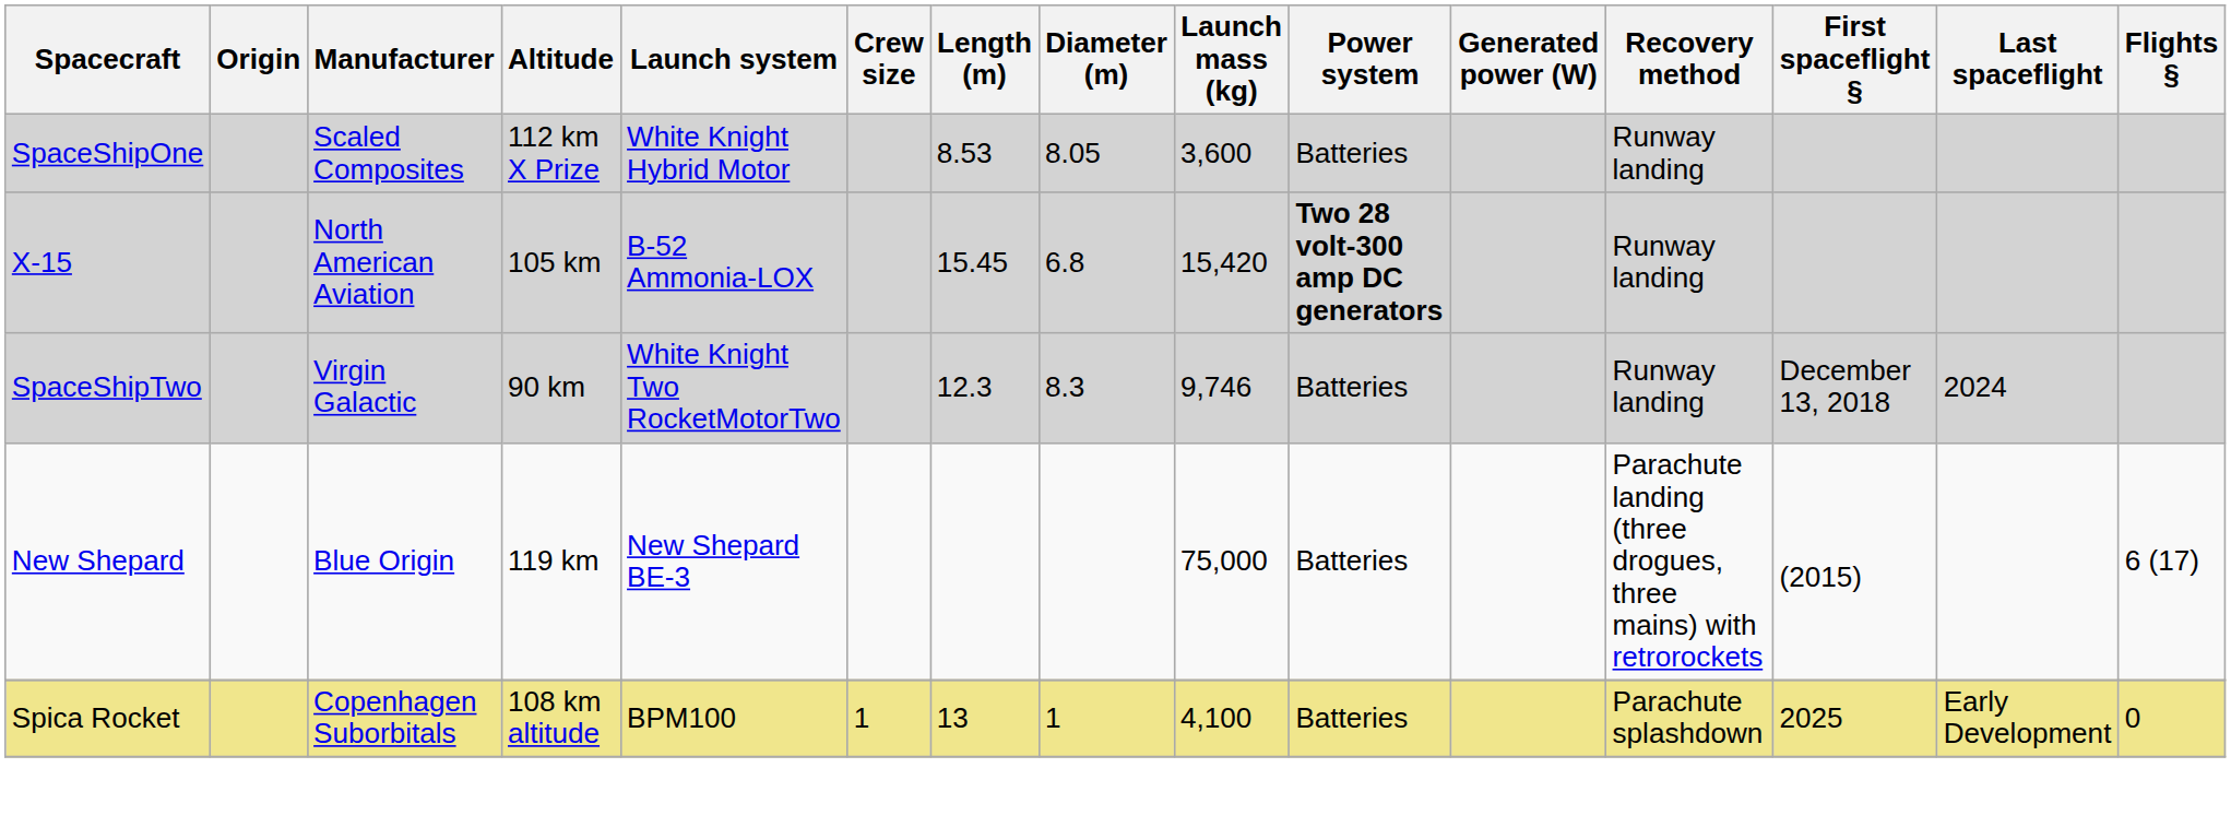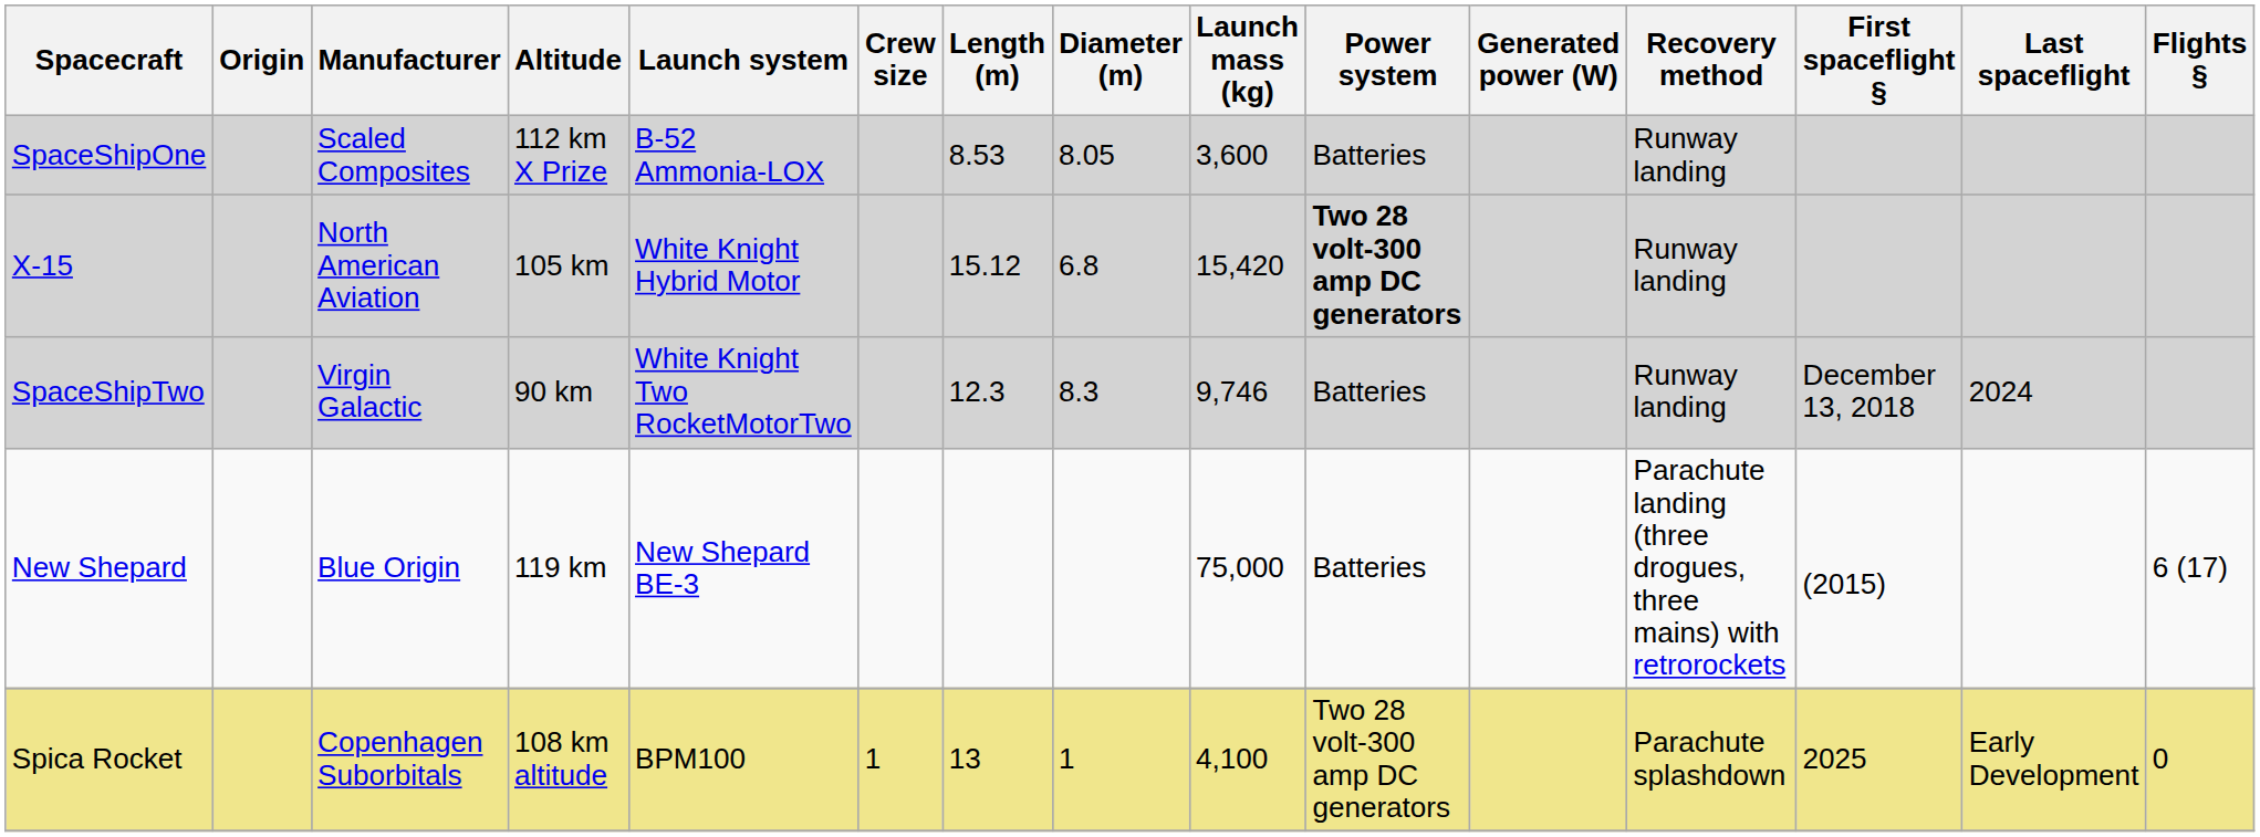 <table class="wikitable sortable">
 <tr>
 <th width=80>Spacecraft</th>
 <th>Origin</th>
 <th>Manufacturer</th>
 <th>Altitude</th>
 <th>Launch system</th>
 <th>Crew size</th>
 <th>Length (m)</th>
 <th>Diameter (m)</th>
 <th>Launch mass (kg)</th>
 <th>Power system</th>
 <th>Generated power (W)</th>
 <th>Recovery method</th>
 <th>First spaceflight §</th>
 <th>Last spaceflight</th>
 <th>Flights §</th>
 </tr>
 <tr style="background:lightgrey">
 <td><a href='#'>SpaceShipOne</a></td>
 <td></td>
 <td><a href='#'>Scaled Composites</a></td>
 <td>112 km<br><a href='#'>X Prize</a></td>
-<td><a href='#'>White Knight</a><br><a href='#'>Hybrid Motor</a></td>
+<td><a href='#'>B-52</a><br><a href='#'>Ammonia-LOX</a></td>
 <td></td>
 <td>8.53</td>
 <td>8.05</td>
 <td data-sort-value="3600">3,600</td>
 <td>Batteries</td>
 <td></td>
 <td>Runway landing</td>
 <td data-sort-value="2004"></td>
 <td></td>
 <td></td>
 </tr>
 <tr style="background:lightgrey">
 <td><a href='#'>X-15</a></td>
 <td></td>
 <td><a href='#'>North American Aviation</a></td>
 <td>105 km</td>
-<td><a href='#'>B-52</a><br><a href='#'>Ammonia-LOX</a></td>
+<td><a href='#'>White Knight</a><br><a href='#'>Hybrid Motor</a></td>
 <td></td>
-<td>15.45</td>
+<td>15.12</td>
 <td>6.8</td>
 <td data-sort-value="15420">15,420</td>
 <td><strong>Two 28 volt-300 amp DC generators</strong></td>
 <td></td>
 <td>Runway landing</td>
 <td data-sort-value="1963"></td>
 <td></td>
 <td></td>
 </tr>
 <tr style="background:lightgrey">
 <td><a href='#'>SpaceShipTwo</a></td>
 <td></td>
 <td><a href='#'>Virgin Galactic</a></td>
 <td>90 km</td>
 <td><a href='#'>White Knight Two</a><br><a href='#'>RocketMotorTwo</a></td>
 <td></td>
 <td>12.3</td>
 <td>8.3</td>
 <td data-sort-value="9740">9,746</td>
 <td>Batteries</td>
 <td></td>
 <td>Runway landing</td>
 <td>December 13, 2018</td>
 <td>2024</td>
 <td></td>
 </tr>
 <tr>
 <td><a href='#'>New Shepard</a></td>
 <td></td>
 <td><a href='#'>Blue Origin</a></td>
 <td>119 km</td>
 <td><a href='#'>New Shepard</a><br><a href='#'>BE-3</a></td>
 <td></td>
 <td></td>
 <td></td>
 <td data-sort-value="75000">75,000 </td>
 <td>Batteries</td>
 <td></td>
 <td>Parachute landing (three drogues, three mains) with <a href='#'>retrorockets</a></td>
 <td data-sort-value="2017"><br>(2015)</td>
 <td></td>
 <td>6 (17)</td>
 </tr>
 <tr>
 </tr>
 <tr style="background:khaki">
 <td>Spica Rocket</td>
 <td></td>
 <td><a href='#'>Copenhagen Suborbitals</a></td>
 <td>108 km<br><a href='#'>altitude</a></td>
 <td>BPM100</td>
 <td>1</td>
 <td>13</td>
 <td>1</td>
 <td>4,100</td>
-<td>Batteries</td>
+<td>Two 28 volt-300 amp DC generators</td>
 <td></td>
 <td>Parachute splashdown</td>
 <td>2025</td>
 <td>Early Development</td>
 <td>0</td>
 </tr>
 <tr>
 </tr>
 </table>
